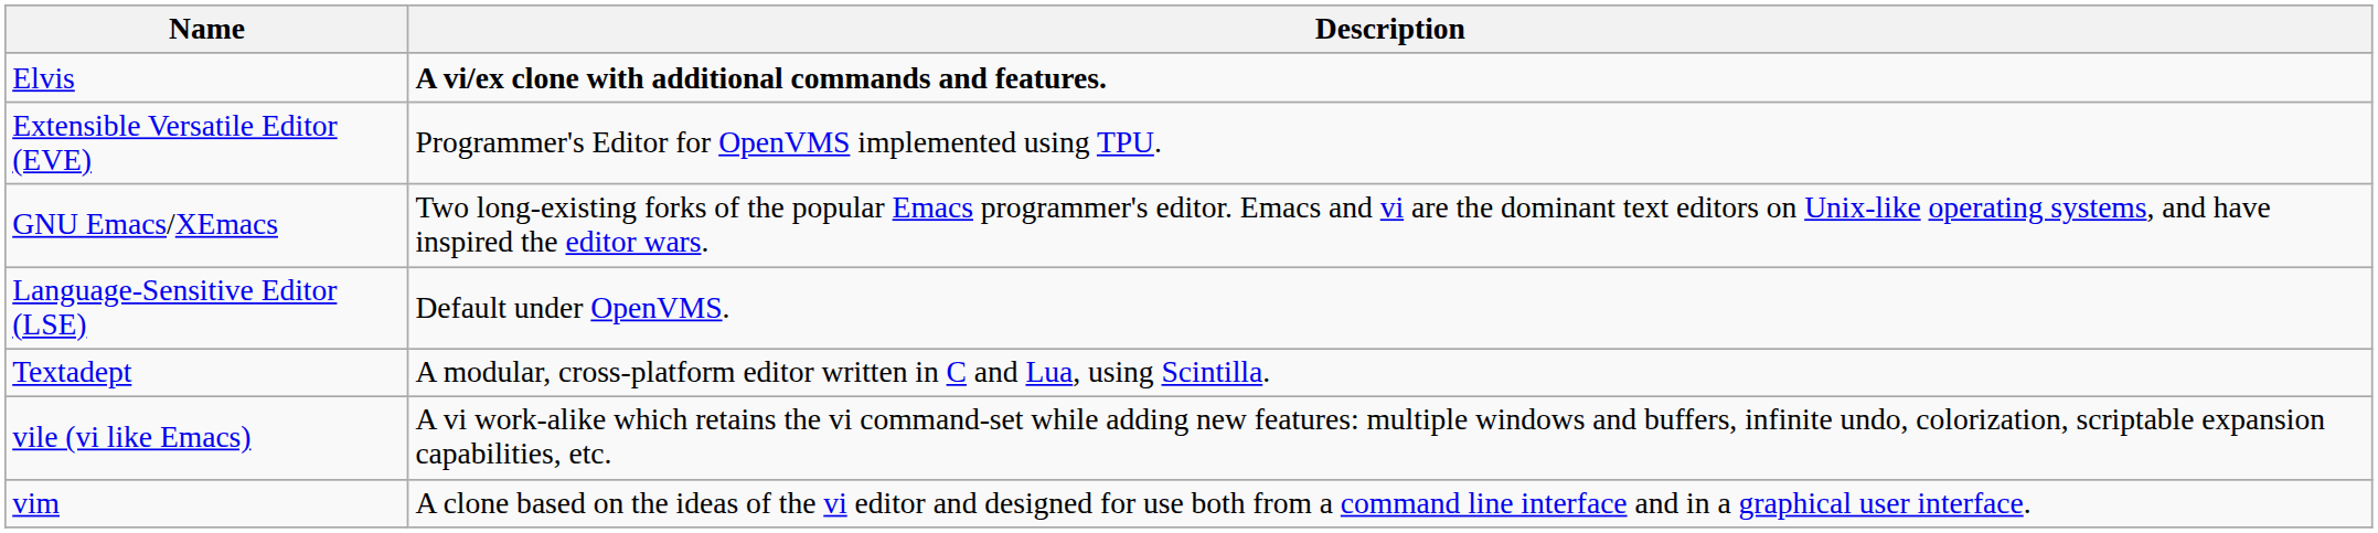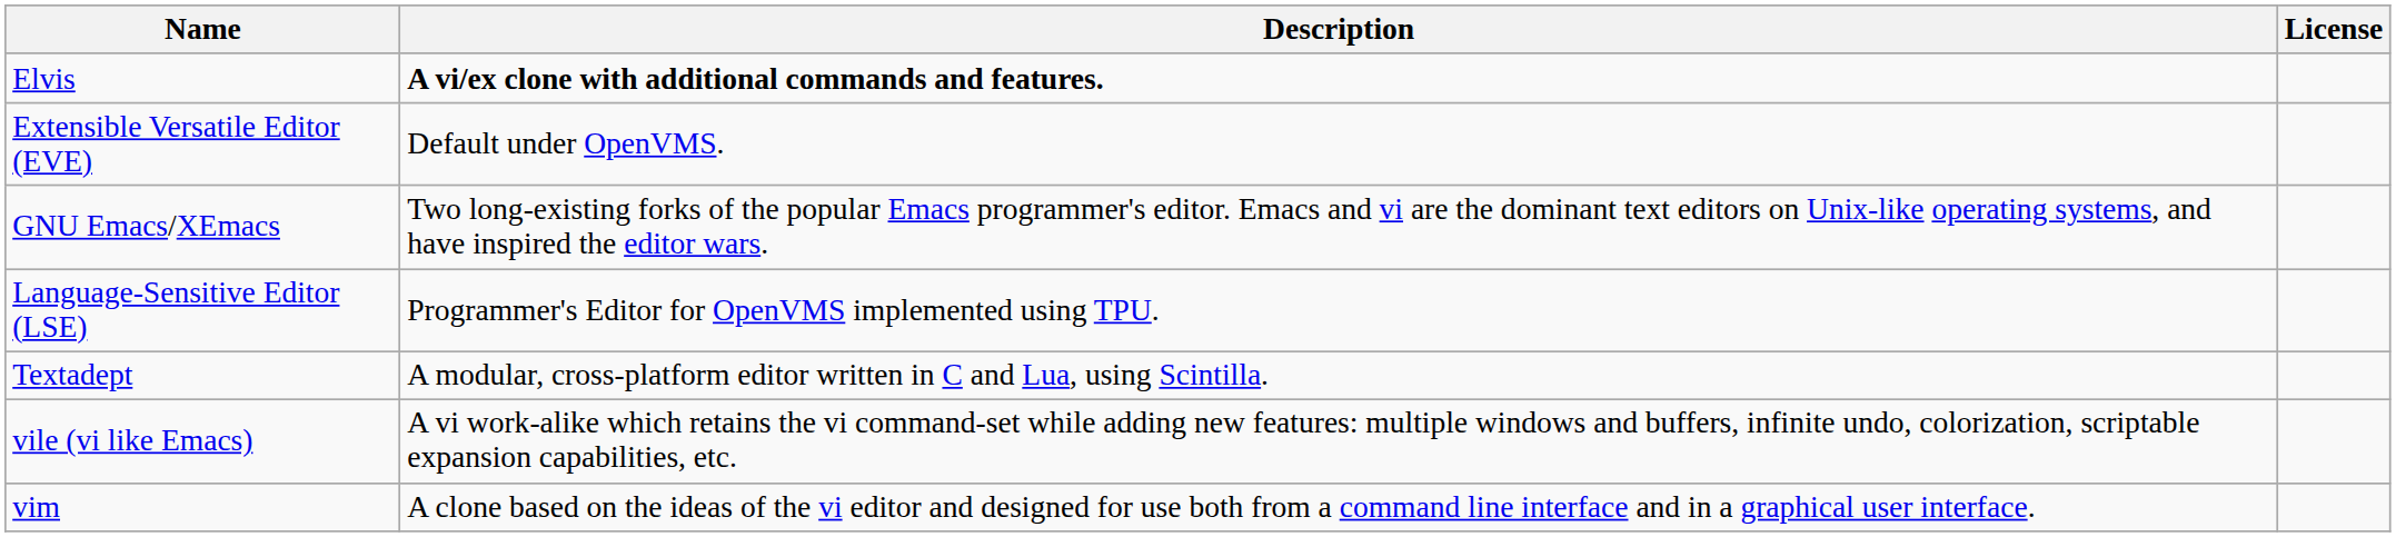 <table class="wikitable sortable">
 <tr>
 <th>Name</th>
 <th>Description</th>
+<th>License</th>
 </tr>
 <tr>
 <td><a href='#'>Elvis</a></td>
 <td><strong>A vi/ex clone with additional commands and features.</strong></td>
+<td></td>
 </tr>
 <tr>
 <td><a href='#'>Extensible Versatile Editor (EVE)</a></td>
-<td>Programmer's Editor for <a href='#'>OpenVMS</a> implemented using <a href='#'>TPU</a>.</td>
+<td>Default under <a href='#'>OpenVMS</a>.</td>
+<td></td>
 </tr>
 <tr>
 <td><a href='#'>GNU Emacs</a>/<a href='#'>XEmacs</a></td>
 <td>Two long-existing forks of the popular <a href='#'>Emacs</a> programmer's editor. Emacs and <a href='#'>vi</a> are the dominant text editors on <a href='#'>Unix-like</a> <a href='#'>operating systems</a>, and have inspired the <a href='#'>editor wars</a>.</td>
+<td></td>
 </tr>
 <tr>
 <td><a href='#'>Language-Sensitive Editor (LSE)</a></td>
-<td>Default under <a href='#'>OpenVMS</a>.</td>
+<td>Programmer's Editor for <a href='#'>OpenVMS</a> implemented using <a href='#'>TPU</a>.</td>
+<td></td>
 </tr>
 <tr>
 <td><a href='#'>Textadept</a></td>
 <td>A modular, cross-platform editor written in <a href='#'>C</a> and <a href='#'>Lua</a>, using <a href='#'>Scintilla</a>.</td>
+<td></td>
 </tr>
 <tr>
 <td><a href='#'>vile (vi like Emacs)</a></td>
 <td>A vi work-alike which retains the vi command-set while adding new features: multiple windows and buffers, infinite undo, colorization, scriptable expansion capabilities, etc.</td>
+<td></td>
 </tr>
 <tr>
 <td><a href='#'>vim</a></td>
 <td>A clone based on the ideas of the <a href='#'>vi</a> editor and designed for use both from a <a href='#'>command line interface</a> and in a <a href='#'>graphical user interface</a>.</td>
+<td></td>
 </tr>
 </table>
